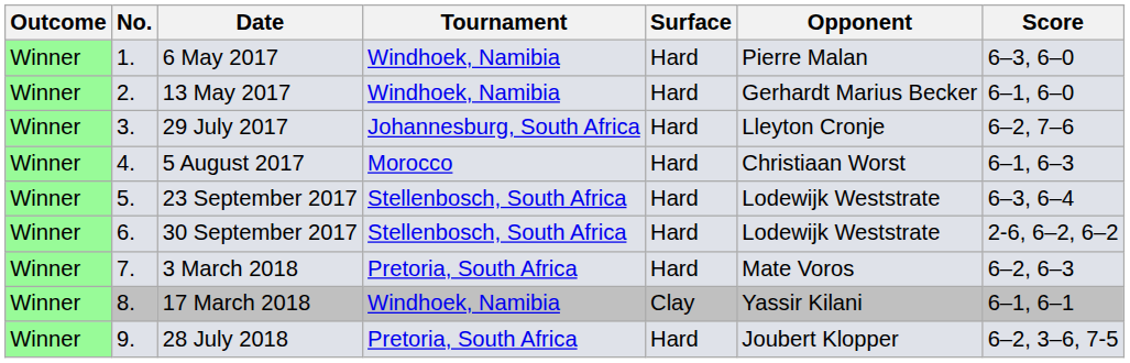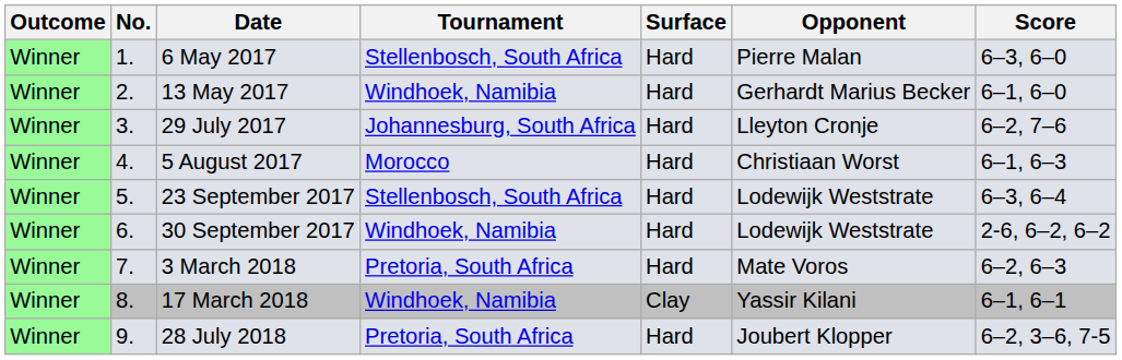 <table class=wikitable>
 <tr>
 <th>Outcome</th>
 <th>No.</th>
 <th>Date</th>
 <th>Tournament</th>
 <th>Surface</th>
 <th>Opponent</th>
 <th>Score</th>
 </tr>
 <tr bgcolor=dfe2e9>
 <td bgcolor=98fb98>Winner</td>
 <td>1.</td>
 <td>6 May 2017</td>
-<td><a href='#'>Windhoek, Namibia</a></td>
+<td><a href='#'>Stellenbosch, South Africa</a></td>
 <td>Hard</td>
 <td> Pierre Malan</td>
 <td>6–3, 6–0</td>
 </tr>
 <tr bgcolor=dfe2e9>
 <td bgcolor=98fb98>Winner</td>
 <td>2.</td>
 <td>13 May 2017</td>
 <td><a href='#'>Windhoek, Namibia</a></td>
 <td>Hard</td>
 <td> Gerhardt Marius Becker</td>
 <td>6–1, 6–0</td>
 </tr>
 <tr bgcolor=dfe2e9>
 <td bgcolor=98fb98>Winner</td>
 <td>3.</td>
 <td>29 July 2017</td>
 <td><a href='#'>Johannesburg, South Africa</a></td>
 <td>Hard</td>
 <td> Lleyton Cronje</td>
 <td>6–2, 7–6</td>
 </tr>
 <tr bgcolor=dfe2e9>
 <td bgcolor=98fb98>Winner</td>
 <td>4.</td>
 <td>5 August 2017</td>
 <td><a href='#'>Morocco</a></td>
 <td>Hard</td>
 <td> Christiaan Worst</td>
 <td>6–1, 6–3</td>
 </tr>
 <tr bgcolor=dfe2e9>
 <td bgcolor=98fb98>Winner</td>
 <td>5.</td>
 <td>23 September 2017</td>
 <td><a href='#'>Stellenbosch, South Africa</a></td>
 <td>Hard</td>
 <td> Lodewijk Weststrate</td>
 <td>6–3, 6–4</td>
 </tr>
 <tr bgcolor=dfe2e9>
 <td bgcolor=98fb98>Winner</td>
 <td>6.</td>
 <td>30 September 2017</td>
-<td><a href='#'>Stellenbosch, South Africa</a></td>
+<td><a href='#'>Windhoek, Namibia</a></td>
 <td>Hard</td>
 <td> Lodewijk Weststrate</td>
 <td>2-6, 6–2, 6–2</td>
 </tr>
 <tr bgcolor=dfe2e9>
 <td bgcolor=98fb98>Winner</td>
 <td>7.</td>
 <td>3 March 2018</td>
 <td><a href='#'>Pretoria, South Africa</a></td>
 <td>Hard</td>
 <td> Mate Voros</td>
 <td>6–2, 6–3</td>
 </tr>
 <tr bgcolor=silver>
 <td bgcolor=98fb98>Winner</td>
 <td>8.</td>
 <td>17 March 2018</td>
 <td><a href='#'>Windhoek, Namibia</a></td>
 <td>Clay</td>
 <td> Yassir Kilani</td>
 <td>6–1, 6–1</td>
 </tr>
 <tr bgcolor=dfe2e9>
 <td bgcolor=98fb98>Winner</td>
 <td>9.</td>
 <td>28 July 2018</td>
 <td><a href='#'>Pretoria, South Africa</a></td>
 <td>Hard</td>
 <td> Joubert Klopper</td>
 <td>6–2, 3–6, 7-5</td>
 </tr>
 </table>
